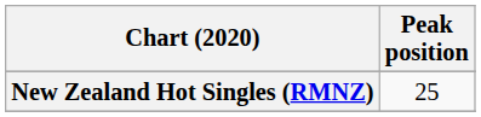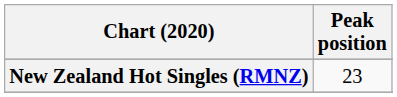 <table class="wikitable sortable plainrowheaders" style="text-align:center">
 <tr>
 <th scope="col">Chart (2020)</th>
 <th scope="col">Peak<br>position</th>
 </tr>
 <tr>
 </tr>
 <tr>
 </tr>
 <tr>
 <th scope="row">New Zealand Hot Singles (<a href='#'>RMNZ</a>)</th>
-<td>25</td>
+<td>23</td>
 </tr>
 <tr>
 </tr>
 <tr>
 </tr>
 </table>
